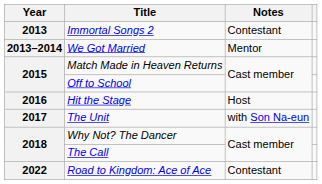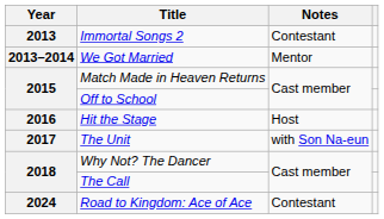 <table class="wikitable sortable plainrowheaders">
 <tr>
 <th scope="col">Year</th>
 <th scope="col">Title</th>
 <th scope="col" class="unsortable">Notes</th>
 <th scope="col" class="unsortable"></th>
 </tr>
 <tr>
 <th scope="row">2013</th>
 <td><em><a href='#'>Immortal Songs 2</a></em></td>
 <td>Contestant</td>
 <td style="text-align:center"></td>
 </tr>
 <tr>
 <th scope="row">2013–2014</th>
 <td><em><a href='#'>We Got Married</a></em></td>
 <td>Mentor</td>
 <td style="text-align:center"></td>
 </tr>
 <tr>
 <th scope="row" rowspan="2">2015</th>
 <td><em>Match Made in Heaven Returns</em></td>
 <td rowspan="2">Cast member</td>
 <td style="text-align:center"></td>
 </tr>
 <tr>
 <td><em><a href='#'>Off to School</a></em></td>
 <td style="text-align:center"></td>
 </tr>
 <tr>
 <th scope="row">2016</th>
 <td><em><a href='#'>Hit the Stage</a></em></td>
 <td>Host</td>
 <td style="text-align:center"></td>
 </tr>
 <tr>
 <th scope="row">2017</th>
 <td><em><a href='#'>The Unit</a></em></td>
 <td>with <a href='#'>Son Na-eun</a></td>
 <td style="text-align:center"></td>
 </tr>
 <tr>
 <th scope="row" rowspan="2">2018</th>
 <td><em>Why Not? The Dancer</em></td>
 <td rowspan="2">Cast member</td>
 <td style="text-align:center"></td>
 </tr>
 <tr>
 <td><em><a href='#'>The Call</a></em></td>
 <td style="text-align:center"></td>
 </tr>
 <tr>
-<th scope="row">2022</th>
+<th scope="row">2024</th>
 <td><em><a href='#'>Road to Kingdom: Ace of Ace</a></em></td>
 <td>Contestant</td>
 <td style="text-align:center"></td>
 </tr>
 </table>
